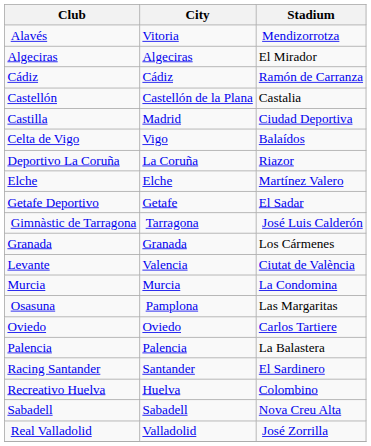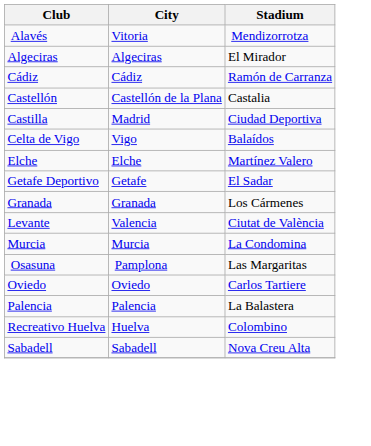 <table class="wikitable sortable" style="text-align: left;">
 <tr>
 <th>Club</th>
 <th>City</th>
 <th>Stadium</th>
 </tr>
 <tr>
 <td> <a href='#'>Alavés</a></td>
 <td><a href='#'>Vitoria</a></td>
 <td> <a href='#'>Mendizorrotza</a></td>
 </tr>
 <tr>
 <td><a href='#'>Algeciras</a></td>
 <td><a href='#'>Algeciras</a></td>
 <td>El Mirador</td>
 </tr>
 <tr>
 <td><a href='#'>Cádiz</a></td>
 <td><a href='#'>Cádiz</a></td>
 <td><a href='#'>Ramón de Carranza</a></td>
 </tr>
 <tr>
 <td><a href='#'>Castellón</a></td>
 <td><a href='#'>Castellón de la Plana</a></td>
 <td>Castalia</td>
 </tr>
 <tr>
 <td><a href='#'>Castilla</a></td>
 <td><a href='#'>Madrid</a></td>
 <td><a href='#'>Ciudad Deportiva</a></td>
 </tr>
 <tr>
 <td><a href='#'>Celta de Vigo</a></td>
 <td><a href='#'>Vigo</a></td>
 <td><a href='#'>Balaídos</a></td>
 </tr>
 <tr>
-<td><a href='#'>Deportivo La Coruña</a></td>
-<td><a href='#'>La Coruña</a></td>
-<td><a href='#'>Riazor</a></td>
-</tr>
-<tr>
 <td><a href='#'>Elche</a></td>
 <td><a href='#'>Elche</a></td>
 <td><a href='#'>Martínez Valero</a></td>
 </tr>
 <tr>
 <td><a href='#'>Getafe Deportivo</a></td>
 <td><a href='#'>Getafe</a></td>
 <td><a href='#'>El Sadar</a></td>
-</tr>
-<tr>
-<td> <a href='#'>Gimnàstic de Tarragona</a></td>
-<td> <a href='#'>Tarragona</a></td>
-<td> <a href='#'>José Luis Calderón</a></td>
 </tr>
 <tr>
 <td><a href='#'>Granada</a></td>
 <td><a href='#'>Granada</a></td>
 <td>Los Cármenes</td>
 </tr>
 <tr>
 <td><a href='#'>Levante</a></td>
 <td><a href='#'>Valencia</a></td>
 <td><a href='#'>Ciutat de València</a></td>
 </tr>
 <tr>
 <td><a href='#'>Murcia</a></td>
 <td><a href='#'>Murcia</a></td>
 <td><a href='#'>La Condomina</a></td>
 </tr>
 <tr>
 <td> <a href='#'>Osasuna</a></td>
 <td> <a href='#'>Pamplona</a></td>
 <td>Las Margaritas</td>
 </tr>
 <tr>
 <td><a href='#'>Oviedo</a></td>
 <td><a href='#'>Oviedo</a></td>
 <td><a href='#'>Carlos Tartiere</a></td>
 </tr>
 <tr>
 <td><a href='#'>Palencia</a></td>
 <td><a href='#'>Palencia</a></td>
 <td>La Balastera</td>
 </tr>
 <tr>
-<td><a href='#'>Racing Santander</a></td>
-<td><a href='#'>Santander</a></td>
-<td><a href='#'>El Sardinero</a></td>
-</tr>
-<tr>
 <td><a href='#'>Recreativo Huelva</a></td>
 <td><a href='#'>Huelva</a></td>
 <td><a href='#'>Colombino</a></td>
 </tr>
 <tr>
 <td><a href='#'>Sabadell</a></td>
 <td><a href='#'>Sabadell</a></td>
 <td><a href='#'>Nova Creu Alta</a></td>
 </tr>
 <tr>
-<td> <a href='#'>Real Valladolid</a></td>
-<td><a href='#'>Valladolid</a></td>
-<td> <a href='#'>José Zorrilla</a></td>
-</tr>
-<tr>
 </tr>
 </table>
